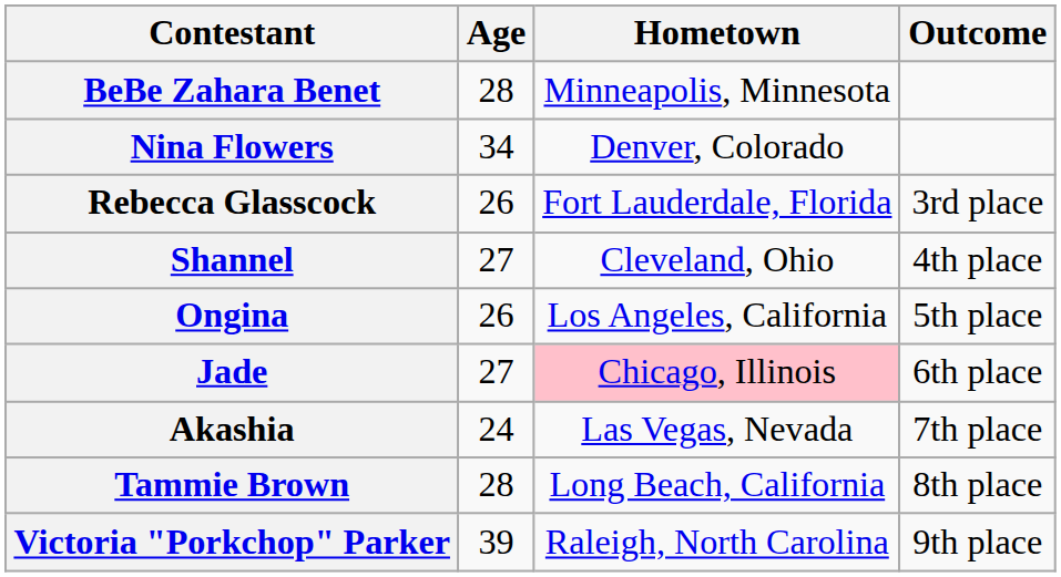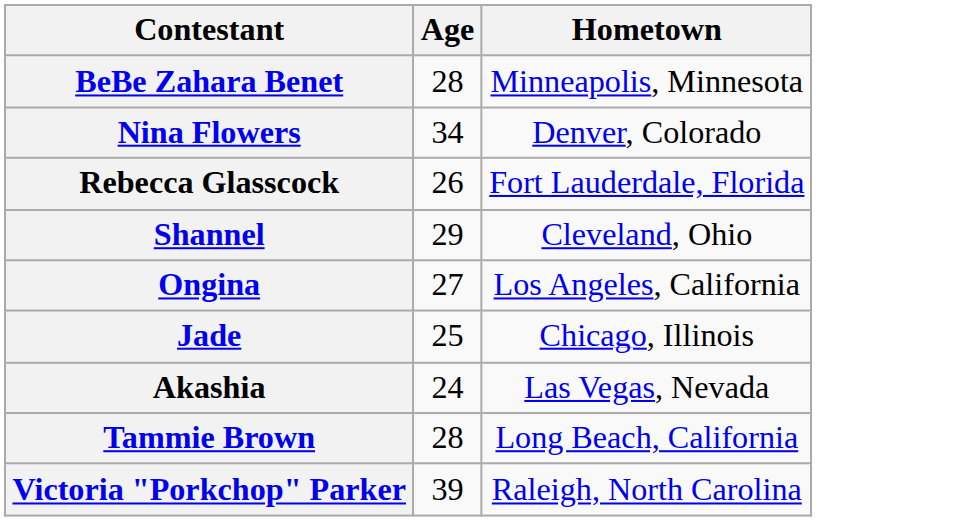 <table class="wikitable sortable" style="text-align:center">
 <tr>
 <th scope="col">Contestant</th>
 <th scope="col">Age</th>
 <th scope="col">Hometown</th>
-<th scope="col">Outcome</th>
 </tr>
 <tr>
 <th scope="row"><a href='#'>BeBe Zahara Benet</a></th>
 <td>28</td>
 <td><a href='#'>Minneapolis</a>, Minnesota</td>
-<td></td>
 </tr>
 <tr>
 <th scope="row"><a href='#'>Nina Flowers</a></th>
 <td>34</td>
 <td><a href='#'>Denver</a>, Colorado</td>
-<td nowrap></td>
 </tr>
 <tr>
 <th scope="row">Rebecca Glasscock</th>
 <td>26</td>
 <td nowrap><a href='#'>Fort Lauderdale, Florida</a></td>
-<td>3rd place</td>
 </tr>
 <tr>
 <th scope="row"><a href='#'>Shannel</a></th>
-<td>27</td>
+<td>29</td>
 <td><a href='#'>Cleveland</a>, Ohio</td>
-<td>4th place</td>
 </tr>
 <tr>
 <th scope="row"><a href='#'>Ongina</a></th>
-<td>26</td>
+<td>27</td>
 <td><a href='#'>Los Angeles</a>, California</td>
-<td>5th place</td>
 </tr>
 <tr>
 <th scope="row"><a href='#'>Jade</a></th>
-<td>27</td>
-<td style="background: pink;"><a href='#'>Chicago</a>, Illinois</td>
-<td>6th place</td>
+<td>25</td>
+<td><a href='#'>Chicago</a>, Illinois</td>
 </tr>
 <tr>
 <th scope="row">Akashia</th>
 <td>24</td>
 <td><a href='#'>Las Vegas</a>, Nevada</td>
-<td>7th place</td>
 </tr>
 <tr>
 <th scope="row"><a href='#'>Tammie Brown</a></th>
 <td>28</td>
 <td><a href='#'>Long Beach, California</a></td>
-<td>8th place</td>
 </tr>
 <tr>
 <th scope="row" nowrap><a href='#'>Victoria "Porkchop" Parker</a></th>
 <td>39</td>
 <td><a href='#'>Raleigh, North Carolina</a></td>
-<td>9th place</td>
 </tr>
 </table>
